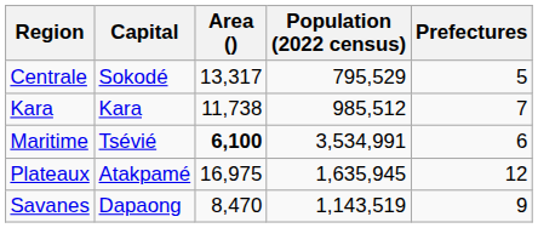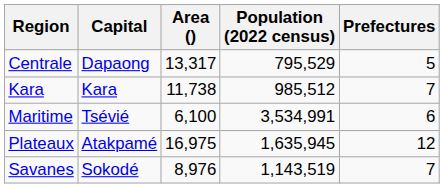 <table class="wikitable sortable">
 <tr>
 <th>Region</th>
 <th>Capital</th>
 <th>Area<br>()</th>
 <th>Population<br>(2022 census)</th>
 <th>Prefectures</th>
 </tr>
 <tr>
 <td><a href='#'>Centrale</a></td>
-<td><a href='#'>Sokodé</a></td>
+<td><a href='#'>Dapaong</a></td>
 <td align="right">13,317</td>
 <td align="right">795,529</td>
 <td align="right">5</td>
 </tr>
 <tr>
 <td><a href='#'>Kara</a></td>
 <td><a href='#'>Kara</a></td>
 <td align="right">11,738</td>
 <td align="right">985,512</td>
 <td align="right">7</td>
 </tr>
 <tr>
 <td><a href='#'>Maritime</a></td>
 <td><a href='#'>Tsévié</a></td>
-<td align="right"><strong>6,100</strong></td>
+<td align="right">6,100</td>
 <td align="right">3,534,991</td>
 <td align="right">6</td>
 </tr>
 <tr>
 <td><a href='#'>Plateaux</a></td>
 <td><a href='#'>Atakpamé</a></td>
 <td align="right">16,975</td>
 <td align="right">1,635,945</td>
 <td align="right">12</td>
 </tr>
 <tr>
 <td><a href='#'>Savanes</a></td>
-<td><a href='#'>Dapaong</a></td>
-<td align="right">8,470</td>
+<td><a href='#'>Sokodé</a></td>
+<td align="right">8,976</td>
 <td align="right">1,143,519</td>
-<td align="right">9</td>
+<td align="right">7</td>
 </tr>
 </table>
